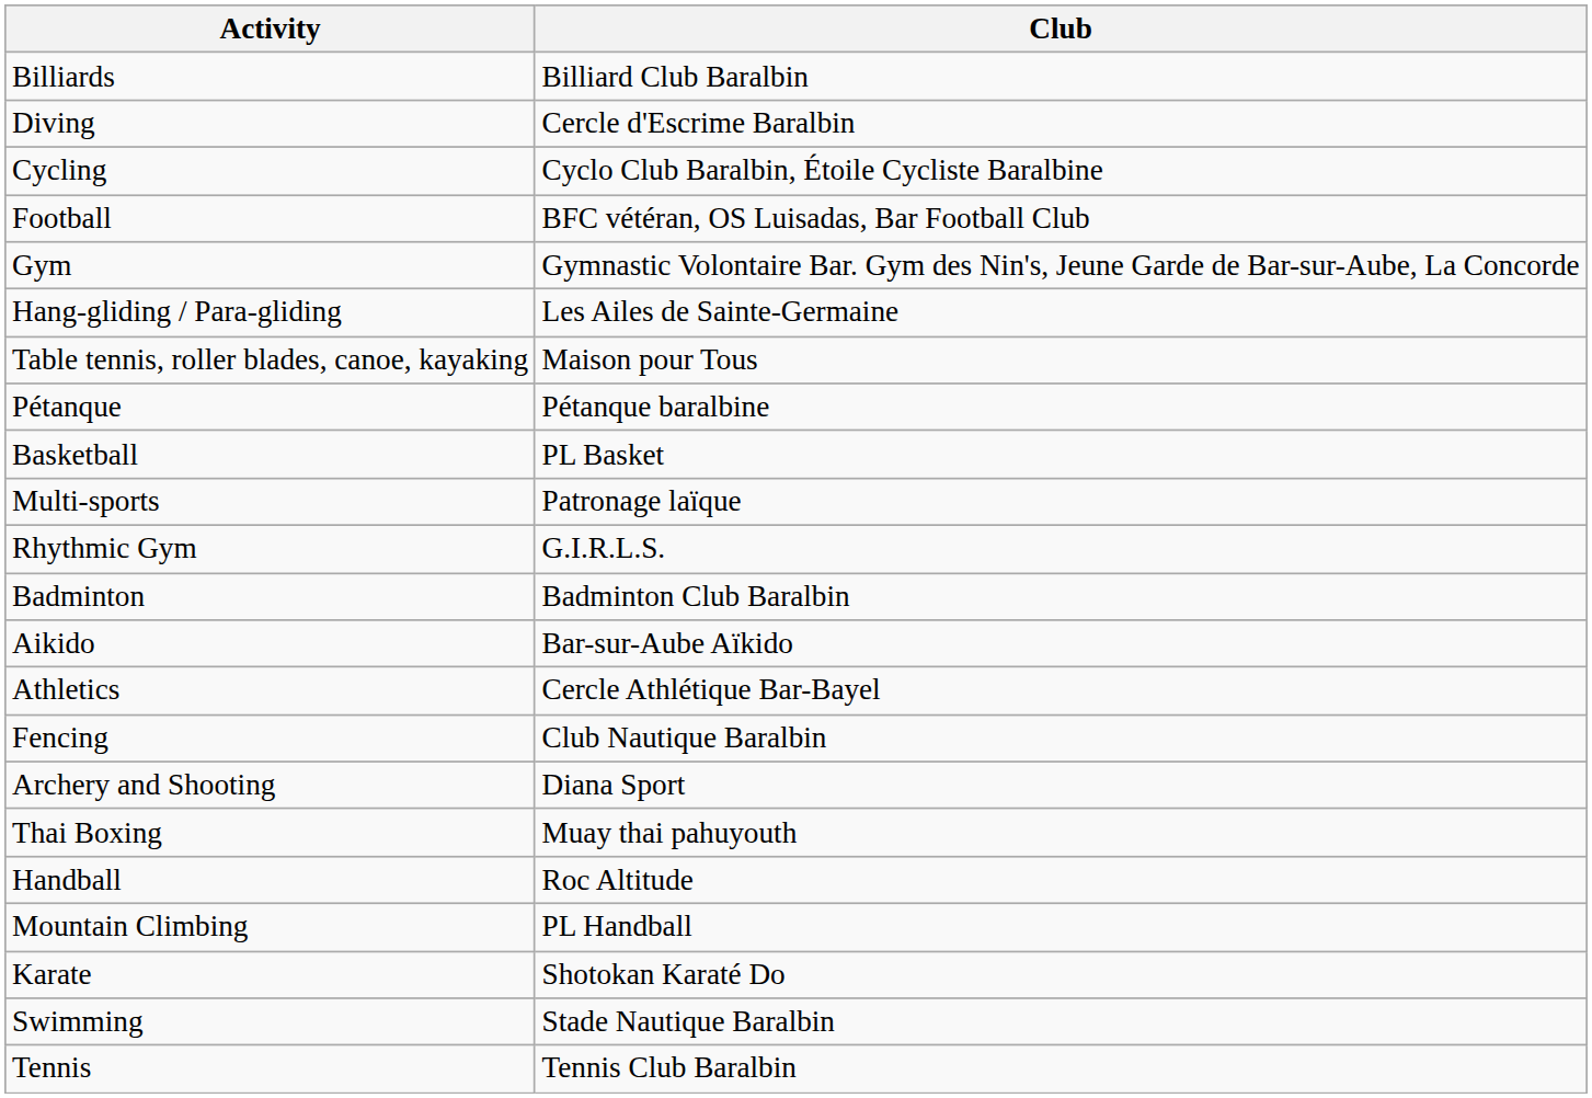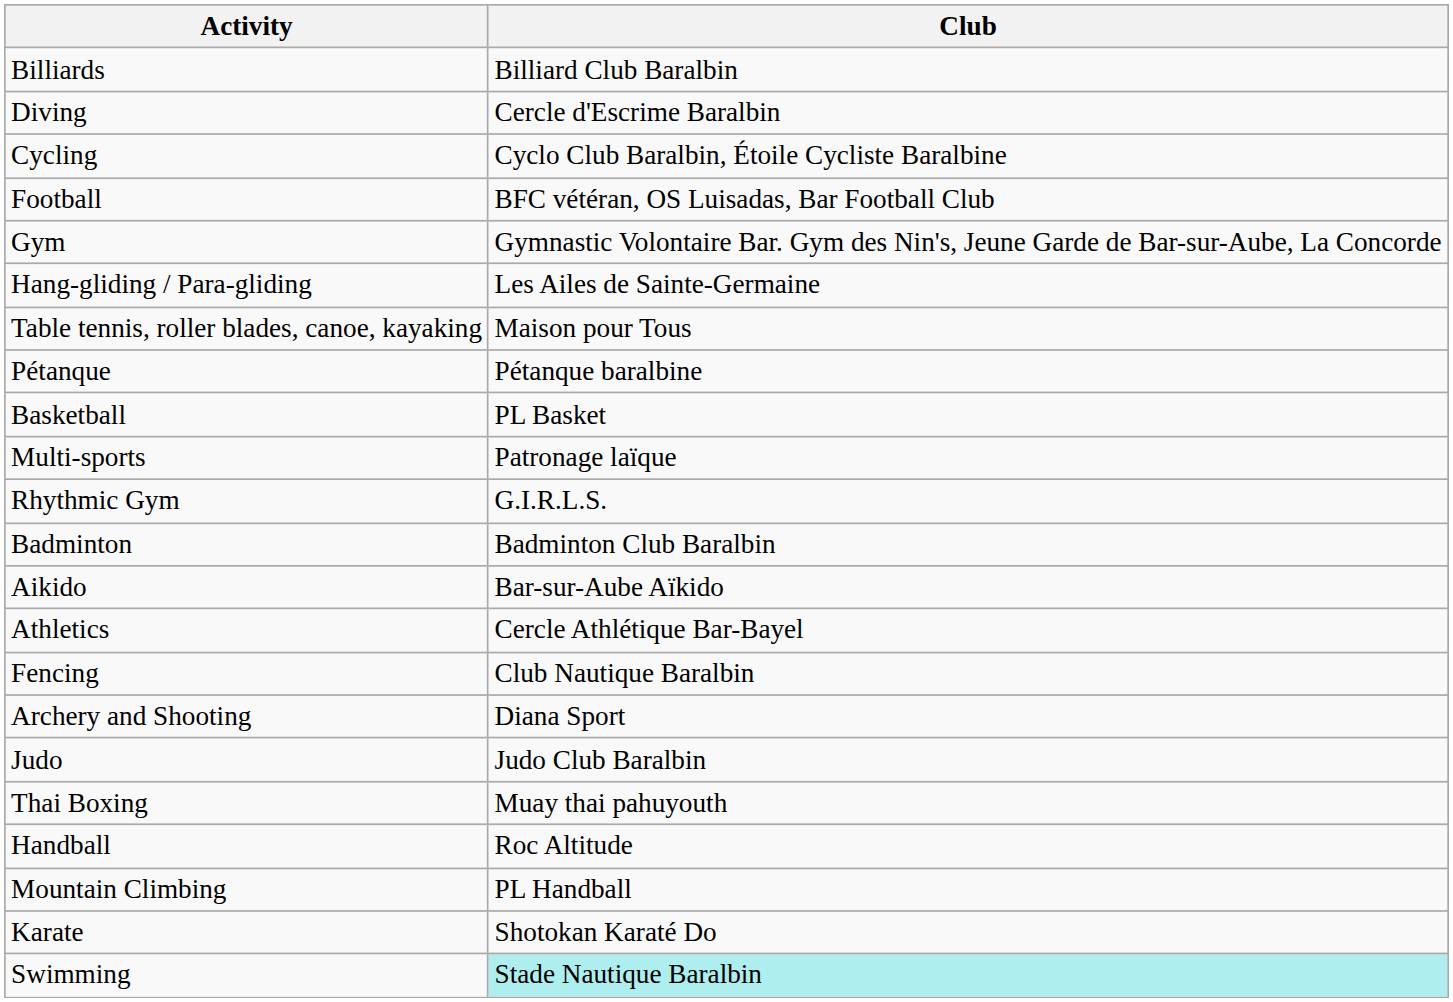 <table class="wikitable">
 <tr>
 <th>Activity</th>
 <th>Club</th>
 </tr>
 <tr>
 <td>Billiards</td>
 <td>Billiard Club Baralbin</td>
 </tr>
 <tr>
 <td>Diving</td>
 <td>Cercle d'Escrime Baralbin</td>
 </tr>
 <tr>
 <td>Cycling</td>
 <td>Cyclo Club Baralbin, Étoile Cycliste Baralbine</td>
 </tr>
 <tr>
 <td>Football</td>
 <td>BFC vétéran, OS Luisadas, Bar Football Club</td>
 </tr>
 <tr>
 <td>Gym</td>
 <td>Gymnastic Volontaire Bar. Gym des Nin's, Jeune Garde de Bar-sur-Aube, La Concorde</td>
 </tr>
 <tr>
 <td>Hang-gliding / Para-gliding</td>
 <td>Les Ailes de Sainte-Germaine</td>
 </tr>
 <tr>
 <td>Table tennis, roller blades, canoe, kayaking</td>
 <td>Maison pour Tous</td>
 </tr>
 <tr>
 <td>Pétanque</td>
 <td>Pétanque baralbine</td>
 </tr>
 <tr>
 <td>Basketball</td>
 <td>PL Basket</td>
 </tr>
 <tr>
 <td>Multi-sports</td>
 <td>Patronage laïque</td>
 </tr>
 <tr>
 <td>Rhythmic Gym</td>
 <td>G.I.R.L.S.</td>
 </tr>
 <tr>
 <td>Badminton</td>
 <td>Badminton Club Baralbin</td>
 </tr>
 <tr>
 <td>Aikido</td>
 <td>Bar-sur-Aube Aïkido</td>
 </tr>
 <tr>
 <td>Athletics</td>
 <td>Cercle Athlétique Bar-Bayel</td>
 </tr>
 <tr>
 <td>Fencing</td>
 <td>Club Nautique Baralbin</td>
 </tr>
 <tr>
 <td>Archery and Shooting</td>
 <td>Diana Sport</td>
 </tr>
 <tr>
+<td>Judo</td>
+<td>Judo Club Baralbin</td>
+</tr>
+<tr>
 <td>Thai Boxing</td>
 <td>Muay thai pahuyouth</td>
 </tr>
 <tr>
 <td>Handball</td>
 <td>Roc Altitude</td>
 </tr>
 <tr>
 <td>Mountain Climbing</td>
 <td>PL Handball</td>
 </tr>
 <tr>
 <td>Karate</td>
 <td>Shotokan Karaté Do</td>
 </tr>
 <tr>
 <td>Swimming</td>
-<td>Stade Nautique Baralbin</td>
-</tr>
-<tr>
-<td>Tennis</td>
-<td>Tennis Club Baralbin</td>
+<td style="background: paleturquoise;">Stade Nautique Baralbin</td>
 </tr>
 </table>
